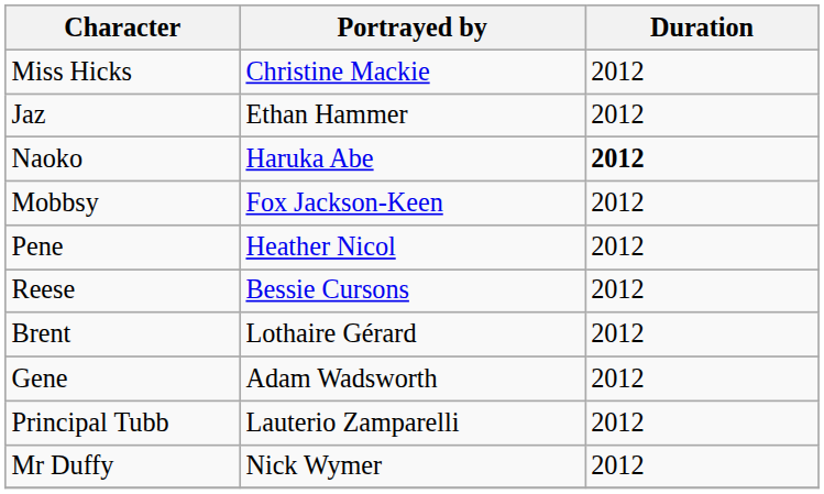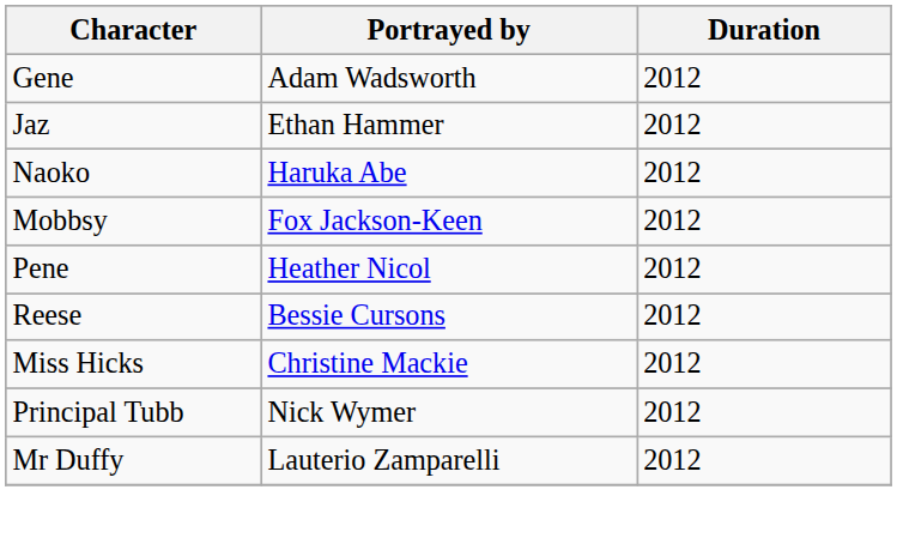 <table class="wikitable" style="width: 300; font-size: 90%">
 <tr>
 <th width=120>Character</th>
 <th width=180>Portrayed by</th>
 <th width=120>Duration</th>
 </tr>
 <tr>
-<td>Miss Hicks</td>
-<td><a href='#'>Christine Mackie</a></td>
+<td>Gene</td>
+<td>Adam Wadsworth</td>
 <td>2012</td>
 </tr>
 <tr>
 <td>Jaz</td>
 <td>Ethan Hammer</td>
 <td>2012</td>
 </tr>
 <tr>
 <td>Naoko</td>
 <td><a href='#'>Haruka Abe</a></td>
-<td><strong>2012</strong></td>
+<td>2012</td>
 </tr>
 <tr>
 <td>Mobbsy</td>
 <td><a href='#'>Fox Jackson-Keen</a></td>
 <td>2012</td>
 </tr>
 <tr>
 <td>Pene</td>
 <td><a href='#'>Heather Nicol</a></td>
 <td>2012</td>
 </tr>
 <tr>
 <td>Reese</td>
 <td><a href='#'>Bessie Cursons</a></td>
 <td>2012</td>
 </tr>
 <tr>
-<td>Brent</td>
-<td>Lothaire Gérard</td>
-<td>2012</td>
-</tr>
-<tr>
-<td>Gene</td>
-<td>Adam Wadsworth</td>
+<td>Miss Hicks</td>
+<td><a href='#'>Christine Mackie</a></td>
 <td>2012</td>
 </tr>
 <tr>
 <td>Principal Tubb</td>
-<td>Lauterio Zamparelli</td>
+<td>Nick Wymer</td>
 <td>2012</td>
 </tr>
 <tr>
 <td>Mr Duffy</td>
-<td>Nick Wymer</td>
+<td>Lauterio Zamparelli</td>
 <td>2012</td>
 </tr>
 <tr>
 </tr>
 </table>
